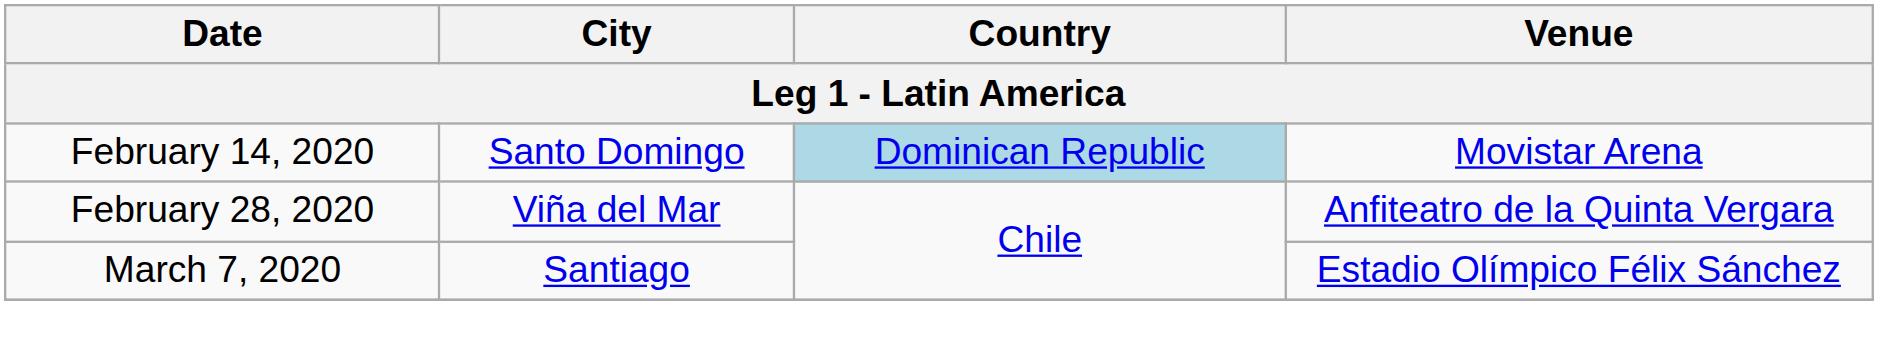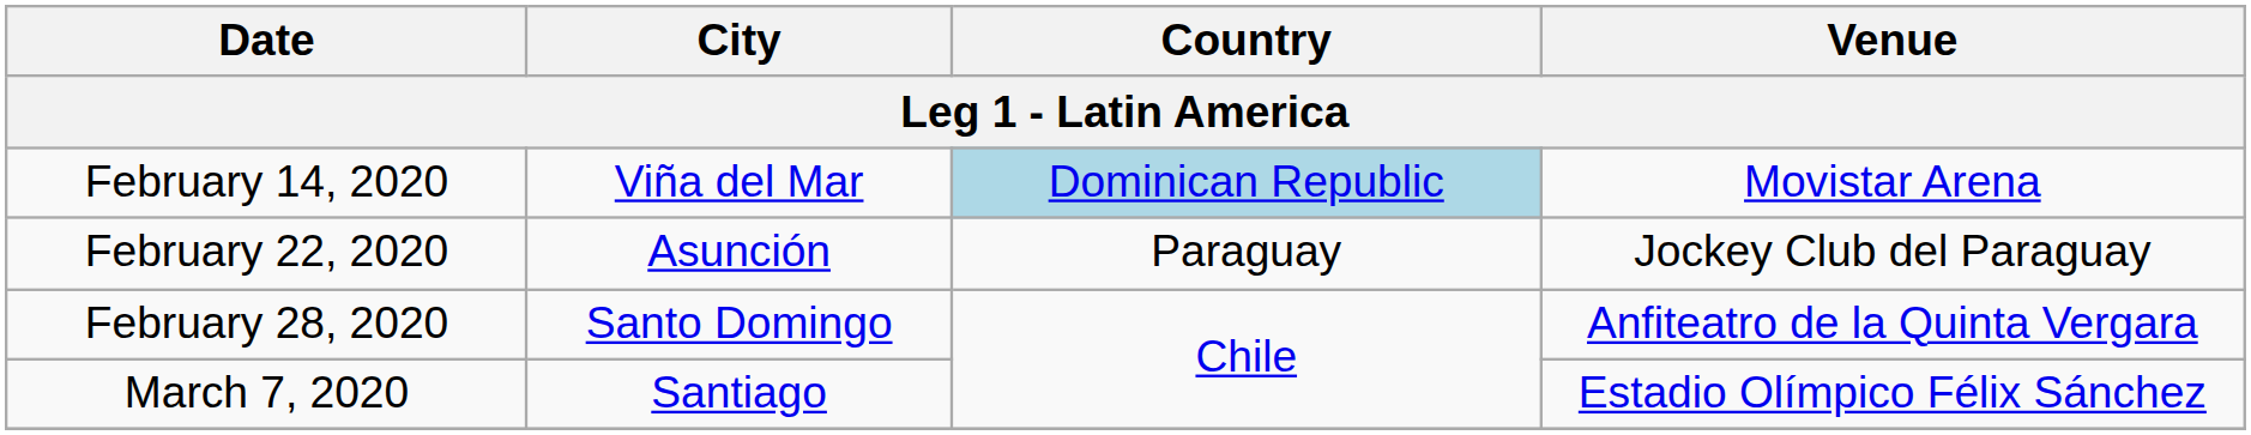 <table class="wikitable sortable" style="text-align:center;">
 <tr>
 <th width="180">Date</th>
 <th width="145">City</th>
 <th width="205">Country</th>
 <th width="245">Venue</th>
 </tr>
 <tr>
 <th colspan="4">Leg 1 - Latin America</th>
 </tr>
 <tr>
 <td>February 14, 2020</td>
-<td><a href='#'>Santo Domingo</a></td>
+<td><a href='#'>Viña del Mar</a></td>
 <td style="background: lightblue;"><a href='#'>Dominican Republic</a></td>
 <td><a href='#'>Movistar Arena</a></td>
 </tr>
 <tr>
+<td>February 22, 2020</td>
+<td><a href='#'>Asunción</a></td>
+<td>Paraguay</td>
+<td>Jockey Club del Paraguay</td>
+</tr>
+<tr>
 <td>February 28, 2020</td>
-<td><a href='#'>Viña del Mar</a></td>
+<td><a href='#'>Santo Domingo</a></td>
 <td rowspan="2"><a href='#'>Chile</a></td>
 <td><a href='#'>Anfiteatro de la Quinta Vergara</a></td>
 </tr>
 <tr>
 <td>March 7, 2020</td>
 <td><a href='#'>Santiago</a></td>
 <td><a href='#'>Estadio Olímpico Félix Sánchez</a></td>
 </tr>
 <tr>
 </tr>
 </table>
